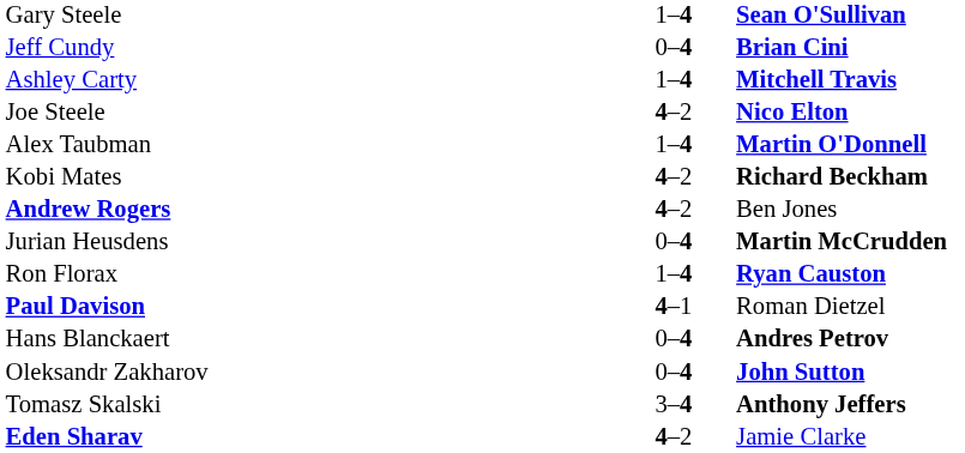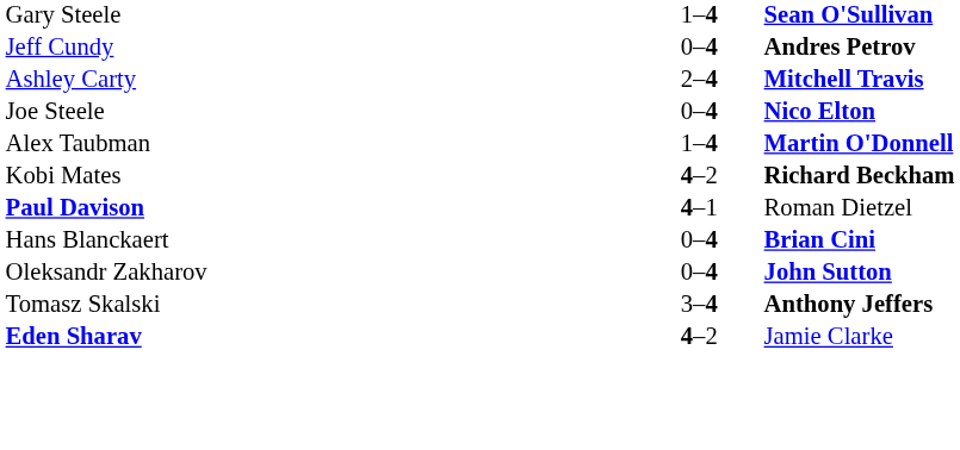 <table width="100%" cellspacing="1">
 <tr>
 <th width45%></th>
 <th width10%></th>
 <th width45%></th>
 </tr>
 <tr>
 <td> Gary Steele</td>
 <td align="center">1–<strong>4</strong></td>
 <td> <strong><a href='#'>Sean O'Sullivan</a></strong></td>
 </tr>
 <tr>
 <td> <a href='#'>Jeff Cundy</a></td>
 <td align="center">0–<strong>4</strong></td>
-<td> <strong><a href='#'>Brian Cini</a></strong></td>
+<td> <strong>Andres Petrov</strong></td>
 </tr>
 <tr>
 <td> <a href='#'>Ashley Carty</a></td>
-<td align="center">1–<strong>4</strong></td>
+<td align="center">2–<strong>4</strong></td>
 <td> <strong><a href='#'>Mitchell Travis</a></strong></td>
 </tr>
 <tr>
 <td> Joe Steele</td>
-<td align="center"><strong>4</strong>–2</td>
+<td align="center">0–<strong>4</strong></td>
 <td> <strong><a href='#'>Nico Elton</a></strong></td>
 </tr>
 <tr>
 <td> Alex Taubman</td>
 <td align="center">1–<strong>4</strong></td>
 <td> <strong><a href='#'>Martin O'Donnell</a></strong></td>
 </tr>
 <tr>
 <td> Kobi Mates</td>
 <td align="center"><strong>4</strong>–2</td>
 <td> <strong>Richard Beckham</strong></td>
 </tr>
 <tr>
-<td> <strong><a href='#'>Andrew Rogers</a></strong></td>
-<td align="center"><strong>4</strong>–2</td>
-<td> Ben Jones</td>
-</tr>
-<tr>
-<td> Jurian Heusdens</td>
-<td align="center">0–<strong>4</strong></td>
-<td> <strong>Martin McCrudden</strong></td>
-</tr>
-<tr>
-<td> Ron Florax</td>
-<td align="center">1–<strong>4</strong></td>
-<td> <strong><a href='#'>Ryan Causton</a></strong></td>
-</tr>
-<tr>
 <td> <strong><a href='#'>Paul Davison</a></strong></td>
 <td align="center"><strong>4</strong>–1</td>
 <td> Roman Dietzel</td>
 </tr>
 <tr>
 <td> Hans Blanckaert</td>
 <td align="center">0–<strong>4</strong></td>
-<td> <strong>Andres Petrov</strong></td>
+<td> <strong><a href='#'>Brian Cini</a></strong></td>
 </tr>
 <tr>
 <td> Oleksandr Zakharov</td>
 <td align="center">0–<strong>4</strong></td>
 <td> <strong><a href='#'>John Sutton</a></strong></td>
 </tr>
 <tr>
 <td> Tomasz Skalski</td>
 <td align="center">3–<strong>4</strong></td>
 <td> <strong>Anthony Jeffers</strong></td>
 </tr>
 <tr>
 <td> <strong><a href='#'>Eden Sharav</a></strong></td>
 <td align="center"><strong>4</strong>–2</td>
 <td> <a href='#'>Jamie Clarke</a></td>
 </tr>
 </table>
